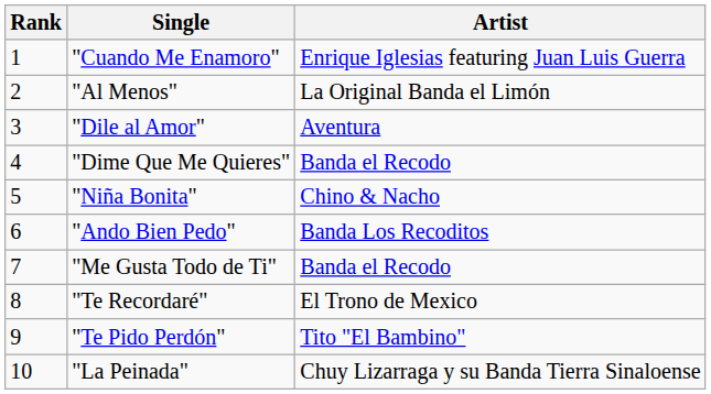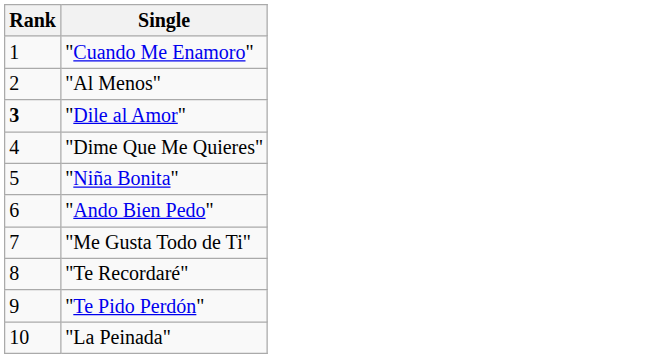 <table class="wikitable sortable">
 <tr>
 <th>Rank</th>
 <th>Single</th>
-<th>Artist</th>
 </tr>
 <tr>
 <td>1</td>
 <td>"<a href='#'>Cuando Me Enamoro</a>"</td>
-<td><a href='#'>Enrique Iglesias</a> featuring <a href='#'>Juan Luis Guerra</a></td>
 </tr>
 <tr>
 <td>2</td>
 <td>"Al Menos"</td>
-<td>La Original Banda el Limón</td>
 </tr>
 <tr>
-<td>3</td>
+<td><strong>3</strong></td>
 <td>"<a href='#'>Dile al Amor</a>"</td>
-<td><a href='#'>Aventura</a></td>
 </tr>
 <tr>
 <td>4</td>
 <td>"Dime Que Me Quieres"</td>
-<td><a href='#'>Banda el Recodo</a></td>
 </tr>
 <tr>
 <td>5</td>
 <td>"<a href='#'>Niña Bonita</a>"</td>
-<td><a href='#'>Chino & Nacho</a></td>
 </tr>
 <tr>
 <td>6</td>
 <td>"<a href='#'>Ando Bien Pedo</a>"</td>
-<td><a href='#'>Banda Los Recoditos</a></td>
 </tr>
 <tr>
 <td>7</td>
 <td>"Me Gusta Todo de Ti"</td>
-<td><a href='#'>Banda el Recodo</a></td>
 </tr>
 <tr>
 <td>8</td>
 <td>"Te Recordaré"</td>
-<td>El Trono de Mexico</td>
 </tr>
 <tr>
 <td>9</td>
 <td>"<a href='#'>Te Pido Perdón</a>"</td>
-<td><a href='#'>Tito "El Bambino"</a></td>
 </tr>
 <tr>
 <td>10</td>
 <td>"La Peinada"</td>
-<td>Chuy Lizarraga y su Banda Tierra Sinaloense</td>
 </tr>
 </table>
